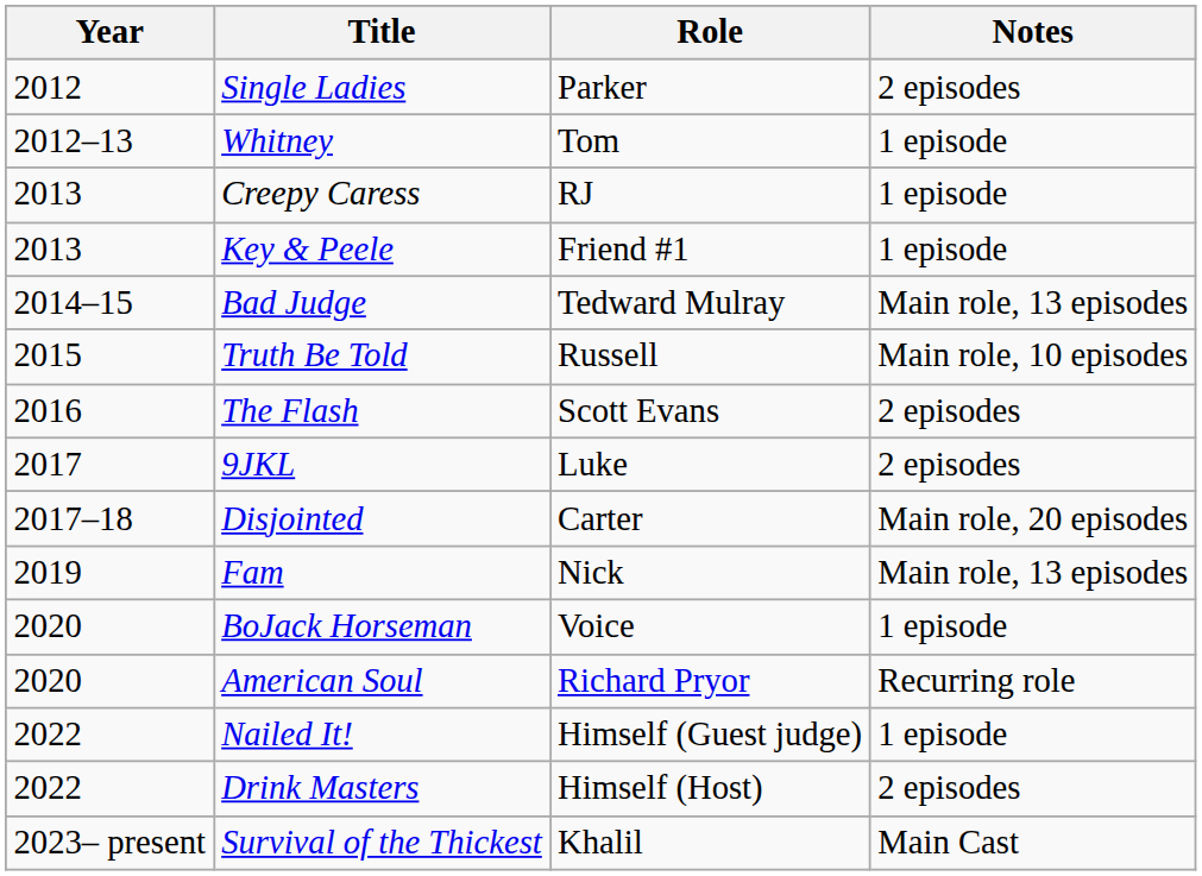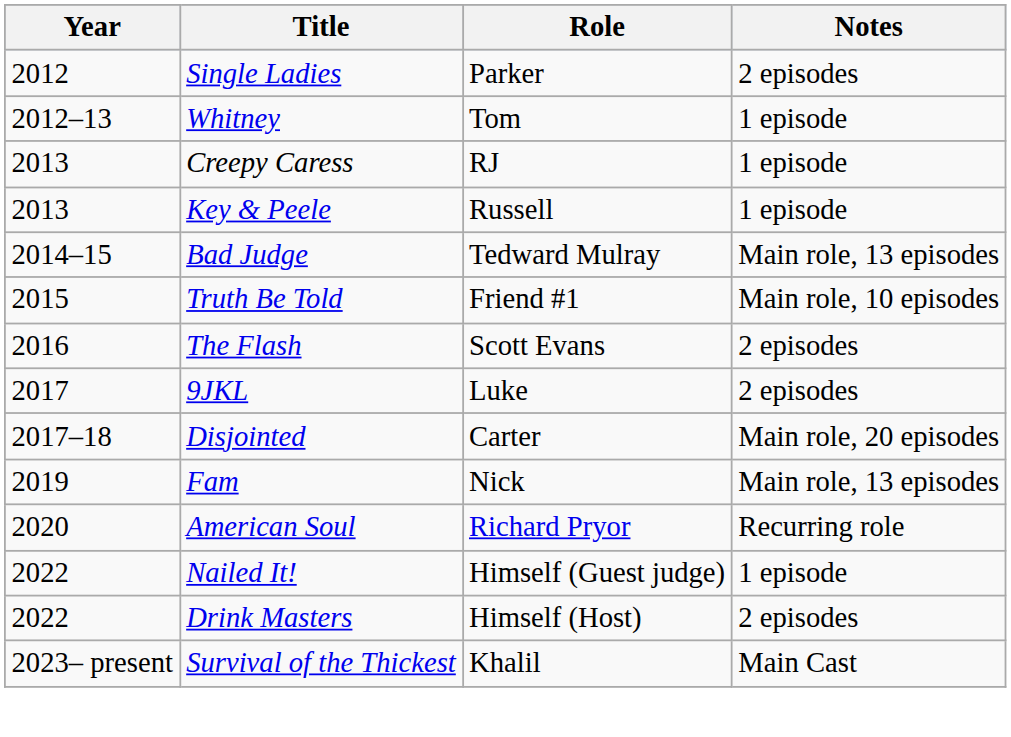 <table class="wikitable">
 <tr style="background:#b0c4de; text-align:center;">
 <th>Year</th>
 <th>Title</th>
 <th>Role</th>
 <th>Notes</th>
 </tr>
 <tr>
 <td>2012</td>
 <td><em><a href='#'>Single Ladies</a></em></td>
 <td>Parker</td>
 <td>2 episodes</td>
 </tr>
 <tr>
 <td>2012–13</td>
 <td><em><a href='#'>Whitney</a></em></td>
 <td>Tom</td>
 <td>1 episode</td>
 </tr>
 <tr>
 <td>2013</td>
 <td><em>Creepy Caress</em></td>
 <td>RJ</td>
 <td>1 episode</td>
 </tr>
 <tr>
 <td>2013</td>
 <td><em><a href='#'>Key & Peele</a></em></td>
-<td>Friend #1</td>
+<td>Russell</td>
 <td>1 episode</td>
 </tr>
 <tr>
 <td>2014–15</td>
 <td><em><a href='#'>Bad Judge</a></em></td>
 <td>Tedward Mulray</td>
 <td>Main role, 13 episodes</td>
 </tr>
 <tr>
 <td>2015</td>
 <td><em><a href='#'>Truth Be Told</a></em></td>
-<td>Russell</td>
+<td>Friend #1</td>
 <td>Main role, 10 episodes</td>
 </tr>
 <tr>
 <td>2016</td>
 <td><em><a href='#'>The Flash</a></em></td>
 <td>Scott Evans</td>
 <td>2 episodes</td>
 </tr>
 <tr>
 <td>2017</td>
 <td><em><a href='#'>9JKL</a></em></td>
 <td>Luke</td>
 <td>2 episodes</td>
 </tr>
 <tr>
 <td>2017–18</td>
 <td><em><a href='#'>Disjointed</a></em></td>
 <td>Carter</td>
 <td>Main role, 20 episodes</td>
 </tr>
 <tr>
 <td>2019</td>
 <td><em><a href='#'>Fam</a></em></td>
 <td>Nick</td>
 <td>Main role, 13 episodes</td>
 </tr>
 <tr>
 <td>2020</td>
-<td><em><a href='#'>BoJack Horseman</a></em></td>
-<td>Voice</td>
-<td>1 episode</td>
-</tr>
-<tr>
-<td>2020</td>
 <td><em><a href='#'>American Soul</a></em></td>
 <td><a href='#'>Richard Pryor</a></td>
 <td>Recurring role</td>
 </tr>
 <tr>
 <td>2022</td>
 <td><em><a href='#'>Nailed It!</a></em></td>
 <td>Himself (Guest judge)</td>
 <td>1 episode</td>
 </tr>
 <tr>
 <td>2022</td>
 <td><em><a href='#'>Drink Masters</a></em></td>
 <td>Himself (Host)</td>
 <td>2 episodes</td>
 </tr>
 <tr>
 <td>2023– present</td>
 <td><em><a href='#'>Survival of the Thickest</a></em></td>
 <td>Khalil</td>
 <td>Main Cast</td>
 </tr>
 </table>
